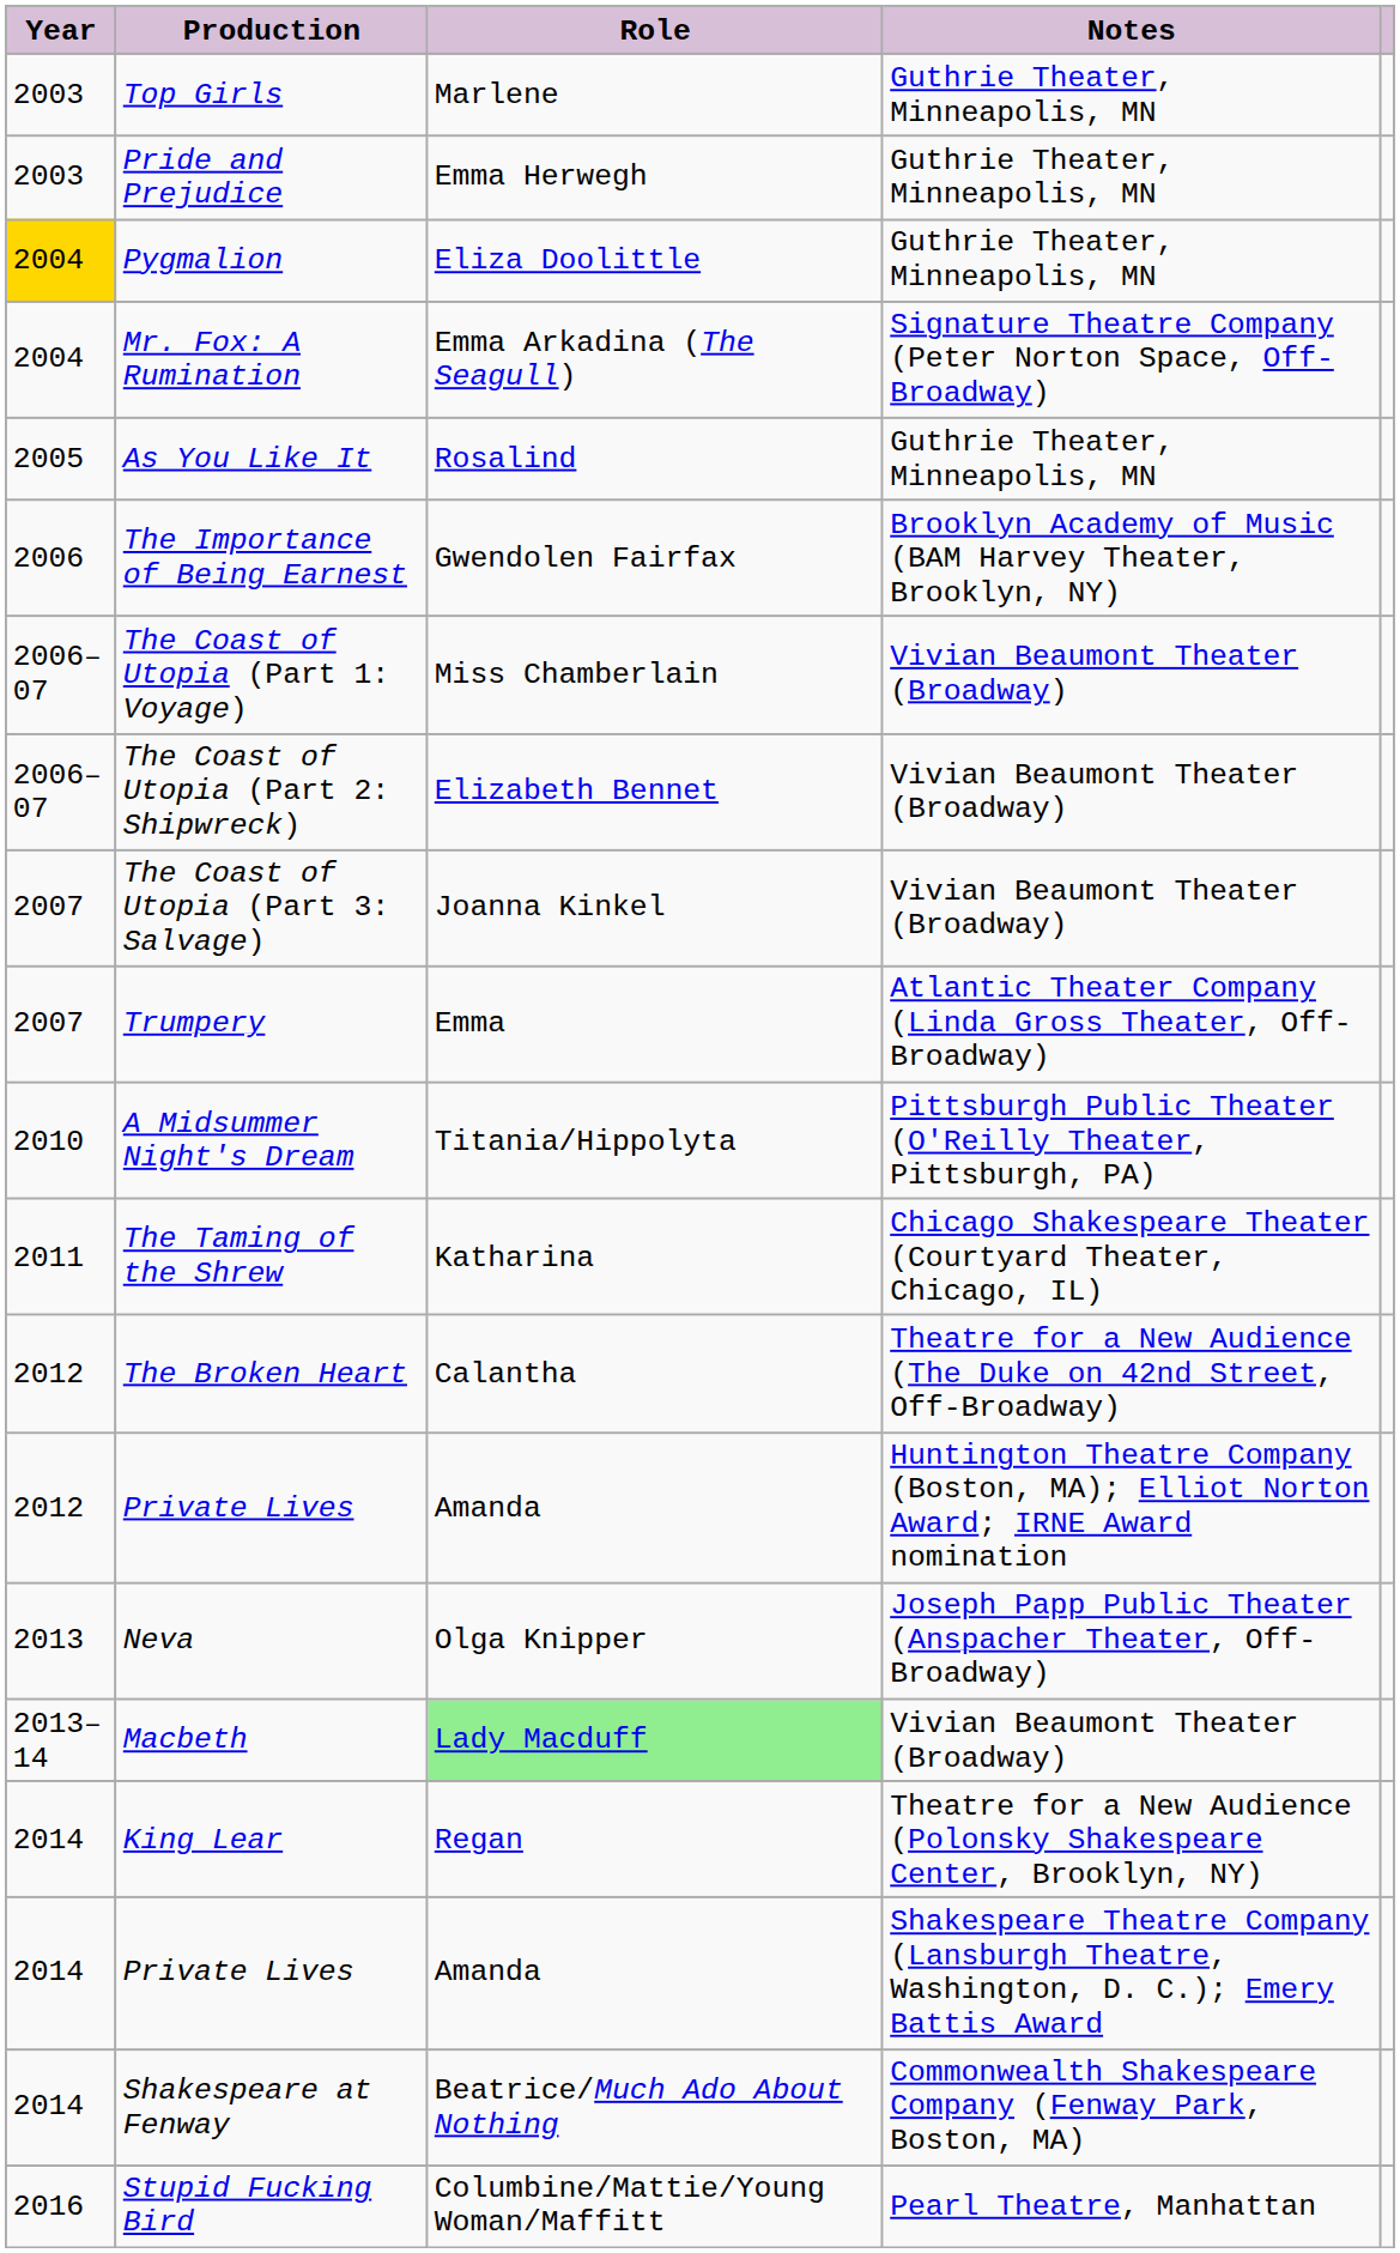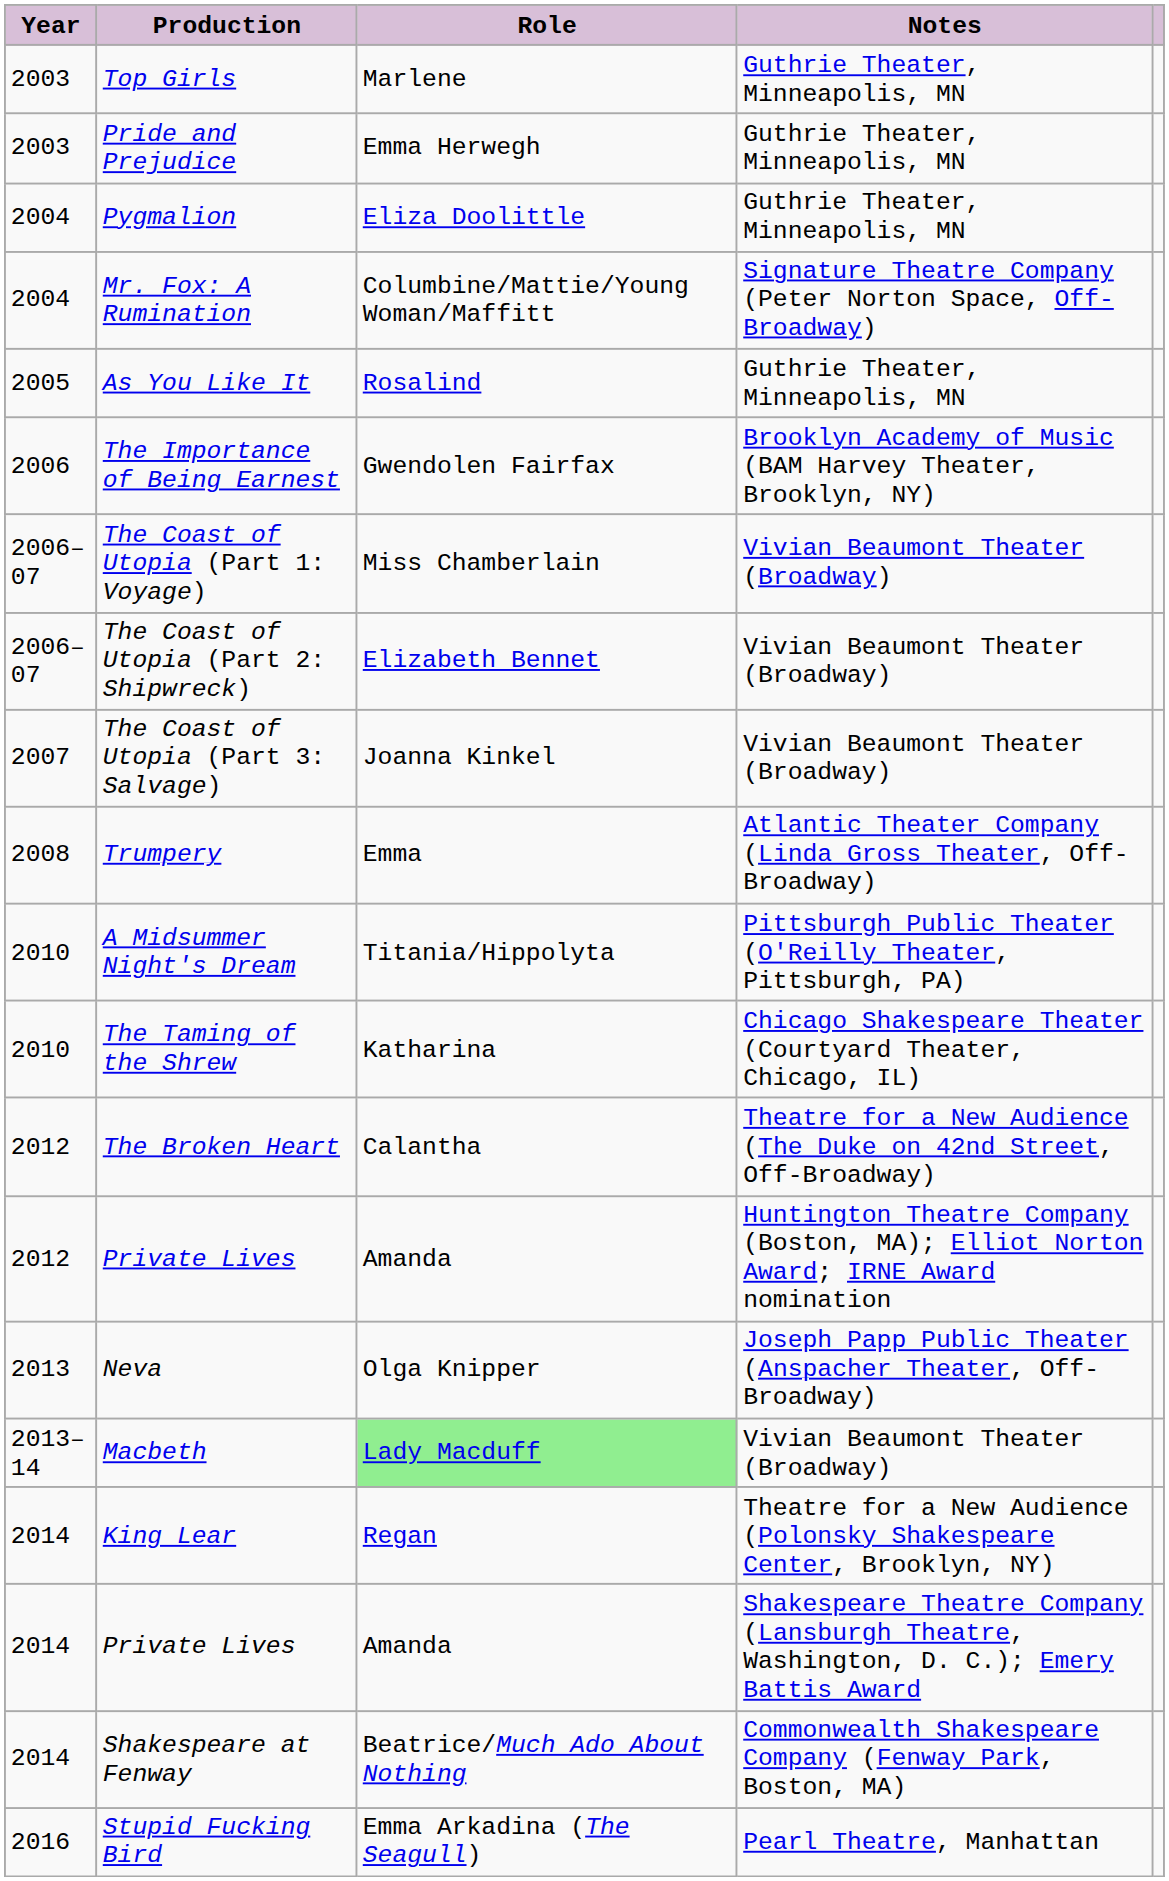 <table class="wikitable">
 <tr>
 <th style="background:#D8BFD8;">Year</th>
 <th style="background:#D8BFD8;">Production</th>
 <th style="background:#D8BFD8;">Role</th>
 <th style="background:#D8BFD8;">Notes</th>
 <th style="background:#D8BFD8;"></th>
 </tr>
 <tr>
 <td>2003</td>
 <td><em><a href='#'>Top Girls</a></em></td>
 <td>Marlene</td>
 <td><a href='#'>Guthrie Theater</a>, Minneapolis, MN</td>
 <td></td>
 </tr>
 <tr>
 <td>2003</td>
 <td><em><a href='#'>Pride and Prejudice</a></em></td>
 <td>Emma Herwegh</td>
 <td>Guthrie Theater, Minneapolis, MN</td>
 <td></td>
 </tr>
 <tr>
-<td style="background: gold;">2004</td>
+<td>2004</td>
 <td><em><a href='#'>Pygmalion</a></em></td>
 <td><a href='#'>Eliza Doolittle</a></td>
 <td>Guthrie Theater, Minneapolis, MN</td>
 <td></td>
 </tr>
 <tr>
 <td>2004</td>
 <td><em><a href='#'>Mr. Fox: A Rumination</a></em></td>
-<td>Emma Arkadina (<em><a href='#'>The Seagull</a></em>)</td>
+<td>Columbine/Mattie/Young Woman/Maffitt</td>
 <td><a href='#'>Signature Theatre Company</a> (Peter Norton Space, <a href='#'>Off-Broadway</a>)</td>
 <td></td>
 </tr>
 <tr>
 <td>2005</td>
 <td><em><a href='#'>As You Like It</a></em></td>
 <td><a href='#'>Rosalind</a></td>
 <td>Guthrie Theater, Minneapolis, MN</td>
 <td></td>
 </tr>
 <tr>
 <td>2006</td>
 <td><em><a href='#'>The Importance of Being Earnest</a></em></td>
 <td>Gwendolen Fairfax</td>
 <td><a href='#'>Brooklyn Academy of Music</a> (BAM Harvey Theater, Brooklyn, NY)</td>
 <td></td>
 </tr>
 <tr>
 <td>2006–07</td>
 <td><em><a href='#'>The Coast of Utopia</a></em> (Part 1: <em>Voyage</em>)</td>
 <td>Miss Chamberlain</td>
 <td><a href='#'>Vivian Beaumont Theater</a> (<a href='#'>Broadway</a>)</td>
 <td></td>
 </tr>
 <tr>
 <td>2006–07</td>
 <td><em>The Coast of Utopia</em> (Part 2: <em>Shipwreck</em>)</td>
 <td><a href='#'>Elizabeth Bennet</a></td>
 <td>Vivian Beaumont Theater (Broadway)</td>
 <td></td>
 </tr>
 <tr>
 <td>2007</td>
 <td><em>The Coast of Utopia</em> (Part 3: <em>Salvage</em>)</td>
 <td>Joanna Kinkel</td>
 <td>Vivian Beaumont Theater (Broadway)</td>
 <td></td>
 </tr>
 <tr>
-<td>2007</td>
+<td>2008</td>
 <td><em><a href='#'>Trumpery</a></em></td>
 <td>Emma</td>
 <td><a href='#'>Atlantic Theater Company</a> (<a href='#'>Linda Gross Theater</a>, Off-Broadway)</td>
 <td></td>
 </tr>
 <tr>
 <td>2010</td>
 <td><em><a href='#'>A Midsummer Night's Dream</a></em></td>
 <td>Titania/Hippolyta</td>
 <td><a href='#'>Pittsburgh Public Theater</a> (<a href='#'>O'Reilly Theater</a>, Pittsburgh, PA)</td>
 <td></td>
 </tr>
 <tr>
-<td>2011</td>
+<td>2010</td>
 <td><em><a href='#'>The Taming of the Shrew</a></em></td>
 <td>Katharina</td>
 <td><a href='#'>Chicago Shakespeare Theater</a> (Courtyard Theater, Chicago, IL)</td>
 <td></td>
 </tr>
 <tr>
 <td>2012</td>
 <td><em><a href='#'>The Broken Heart</a></em></td>
 <td>Calantha</td>
 <td><a href='#'>Theatre for a New Audience</a> (<a href='#'>The Duke on 42nd Street</a>, Off-Broadway)</td>
 <td></td>
 </tr>
 <tr>
 <td>2012</td>
 <td><em><a href='#'>Private Lives</a></em></td>
 <td>Amanda</td>
 <td><a href='#'>Huntington Theatre Company</a> (Boston, MA); <a href='#'>Elliot Norton Award</a>; <a href='#'>IRNE Award</a> nomination</td>
 <td></td>
 </tr>
 <tr>
 <td>2013</td>
 <td><em>Neva</em></td>
 <td>Olga Knipper</td>
 <td><a href='#'>Joseph Papp Public Theater</a> (<a href='#'>Anspacher Theater</a>, Off-Broadway)</td>
 <td></td>
 </tr>
 <tr>
 <td>2013–14</td>
 <td><em><a href='#'>Macbeth</a></em></td>
 <td style="background: lightgreen;"><a href='#'>Lady Macduff</a></td>
 <td>Vivian Beaumont Theater (Broadway)</td>
 <td></td>
 </tr>
 <tr>
 <td>2014</td>
 <td><em><a href='#'>King Lear</a></em></td>
 <td><a href='#'>Regan</a></td>
 <td>Theatre for a New Audience (<a href='#'>Polonsky Shakespeare Center</a>, Brooklyn, NY)</td>
 <td></td>
 </tr>
 <tr>
 <td>2014</td>
 <td><em>Private Lives</em></td>
 <td>Amanda</td>
 <td><a href='#'>Shakespeare Theatre Company</a> (<a href='#'>Lansburgh Theatre</a>, Washington, D. C.); <a href='#'>Emery Battis Award</a></td>
 <td></td>
 </tr>
 <tr>
 <td>2014</td>
 <td><em>Shakespeare at Fenway</em></td>
 <td>Beatrice/<em><a href='#'>Much Ado About Nothing</a></em></td>
 <td><a href='#'>Commonwealth Shakespeare Company</a> (<a href='#'>Fenway Park</a>, Boston, MA)</td>
 <td></td>
 </tr>
 <tr>
 <td>2016</td>
 <td><em><a href='#'>Stupid Fucking Bird</a></em></td>
-<td>Columbine/Mattie/Young Woman/Maffitt</td>
+<td>Emma Arkadina (<em><a href='#'>The Seagull</a></em>)</td>
 <td><a href='#'>Pearl Theatre</a>, Manhattan</td>
 <td></td>
 </tr>
 </table>
